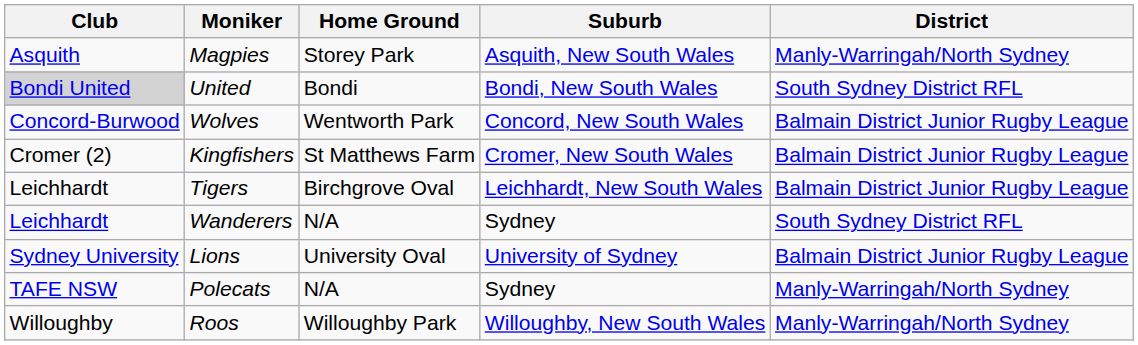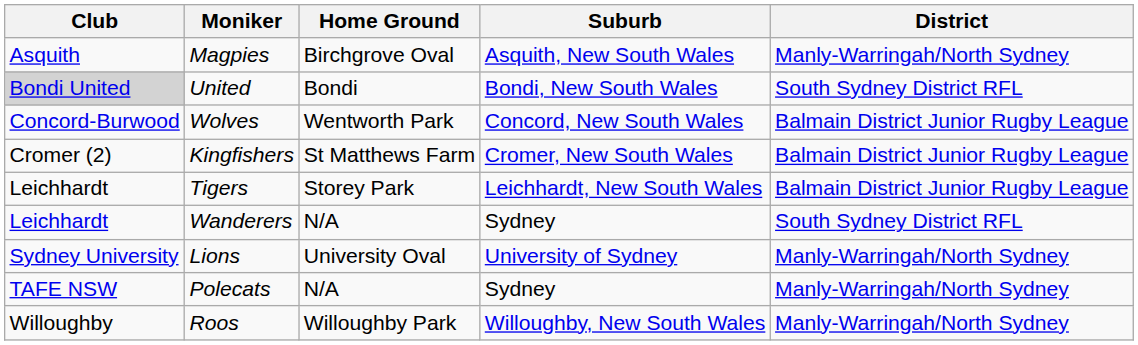 <table class="wikitable">
 <tr>
 <th>Club</th>
 <th>Moniker</th>
 <th>Home Ground</th>
 <th>Suburb</th>
 <th>District</th>
 </tr>
 <tr>
 <td> <a href='#'>Asquith</a></td>
 <td><em>Magpies</em></td>
-<td>Storey Park</td>
+<td>Birchgrove Oval</td>
 <td><a href='#'>Asquith, New South Wales</a></td>
 <td><a href='#'>Manly-Warringah/North Sydney</a></td>
 </tr>
 <tr>
 <td style="background: lightgrey;"> <a href='#'>Bondi United</a></td>
 <td><em>United</em></td>
 <td>Bondi</td>
 <td><a href='#'>Bondi, New South Wales</a></td>
 <td><a href='#'>South Sydney District RFL</a></td>
 </tr>
 <tr>
 <td> <a href='#'>Concord-Burwood</a></td>
 <td><em>Wolves</em></td>
 <td>Wentworth Park</td>
 <td><a href='#'>Concord, New South Wales</a></td>
 <td><a href='#'>Balmain District Junior Rugby League</a></td>
 </tr>
 <tr>
 <td> Cromer (2)</td>
 <td><em>Kingfishers</em></td>
 <td>St Matthews Farm</td>
 <td><a href='#'>Cromer, New South Wales</a></td>
 <td><a href='#'>Balmain District Junior Rugby League</a></td>
 </tr>
 <tr>
 <td> Leichhardt</td>
 <td><em>Tigers</em></td>
-<td>Birchgrove Oval</td>
+<td>Storey Park</td>
 <td><a href='#'>Leichhardt, New South Wales</a></td>
 <td><a href='#'>Balmain District Junior Rugby League</a></td>
 </tr>
 <tr>
 <td> <a href='#'>Leichhardt</a></td>
 <td><em>Wanderers</em></td>
 <td>N/A</td>
 <td>Sydney</td>
 <td><a href='#'>South Sydney District RFL</a></td>
 </tr>
 <tr>
 <td> <a href='#'>Sydney University</a></td>
 <td><em>Lions</em></td>
 <td>University Oval</td>
 <td><a href='#'>University of Sydney</a></td>
-<td><a href='#'>Balmain District Junior Rugby League</a></td>
+<td><a href='#'>Manly-Warringah/North Sydney</a></td>
 </tr>
 <tr>
 <td> <a href='#'>TAFE NSW</a></td>
 <td><em>Polecats</em></td>
 <td>N/A</td>
 <td>Sydney</td>
 <td><a href='#'>Manly-Warringah/North Sydney</a></td>
 </tr>
 <tr>
 <td> Willoughby</td>
 <td><em>Roos</em></td>
 <td>Willoughby Park</td>
 <td><a href='#'>Willoughby, New South Wales</a></td>
 <td><a href='#'>Manly-Warringah/North Sydney</a></td>
 </tr>
 </table>
